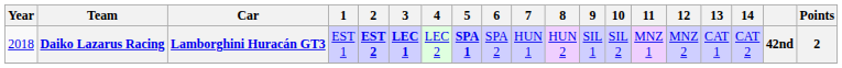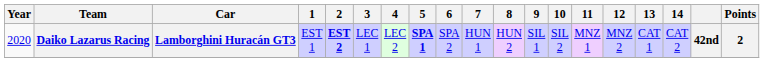 <table class="wikitable" style="text-align:center; font-size:85%">
 <tr>
 <th>Year</th>
 <th>Team</th>
 <th>Car</th>
 <th>1</th>
 <th>2</th>
 <th>3</th>
 <th>4</th>
 <th>5</th>
 <th>6</th>
 <th>7</th>
 <th>8</th>
 <th>9</th>
 <th>10</th>
 <th>11</th>
 <th>12</th>
 <th>13</th>
 <th>14</th>
 <th></th>
 <th>Points</th>
 </tr>
 <tr>
-<td><a href='#'>2018</a></td>
+<td><a href='#'>2020</a></td>
 <th nowrap><a href='#'>Daiko Lazarus Racing</a></th>
 <th nowrap><a href='#'>Lamborghini Huracán GT3</a></th>
 <td style="background:#CFCFFF;"><a href='#'>EST<br>1</a><br></td>
 <td style="background:#CFCFFF;"><strong><a href='#'>EST<br>2</a></strong><br></td>
-<td style="background:#CFCFFF;"><strong><a href='#'>LEC<br>1</a><br></strong></td>
+<td style="background:#CFCFFF;"><a href='#'>LEC<br>1</a><br></td>
 <td style="background:#DFFFDF;"><a href='#'>LEC<br>2</a><br></td>
 <td style="background:#CFCFFF;"><strong><a href='#'>SPA<br>1</a><br></strong></td>
 <td style="background:#CFCFFF;"><a href='#'>SPA<br>2</a><br></td>
 <td style="background:#CFCFFF;"><a href='#'>HUN<br>1</a><br></td>
 <td style="background:#EFCFFF;"><a href='#'>HUN<br>2</a><br></td>
 <td style="background:#CFCFFF;"><a href='#'>SIL<br>1</a><br></td>
 <td style="background:#CFCFFF;"><a href='#'>SIL<br>2</a><br></td>
 <td style="background:#EFCFFF;"><a href='#'>MNZ<br>1</a><br></td>
 <td style="background:#CFCFFF;"><a href='#'>MNZ<br>2</a><br></td>
 <td style="background:#CFCFFF;"><a href='#'>CAT<br>1</a><br></td>
 <td style="background:#CFCFFF;"><a href='#'>CAT<br>2</a><br></td>
 <th>42nd</th>
 <th>2</th>
 </tr>
 <tr>
 </tr>
 </table>
